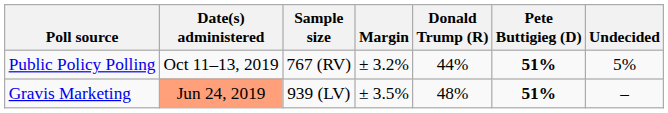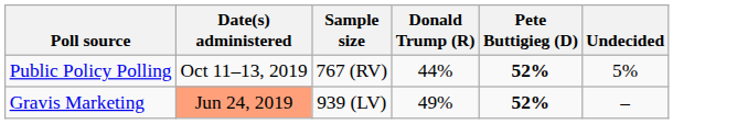 <table class="wikitable" style="font-size:90%;text-align:center;">
 <tr valign=bottom style="font-size:90%;">
 <th>Poll source</th>
 <th>Date(s)<br>administered</th>
 <th>Sample<br>size</th>
-<th>Margin<br></th>
 <th>Donald<br>Trump (R)</th>
 <th>Pete<br>Buttigieg (D)</th>
 <th>Undecided</th>
 </tr>
 <tr>
 <td style="text-align:left;"><a href='#'>Public Policy Polling</a></td>
 <td>Oct 11–13, 2019</td>
 <td>767 (RV)</td>
-<td>± 3.2%</td>
 <td>44%</td>
-<td><strong>51%</strong></td>
+<td><strong>52%</strong></td>
 <td>5%</td>
 </tr>
 <tr>
 <td style="text-align:left;"><a href='#'>Gravis Marketing</a></td>
 <td style="background: lightsalmon;">Jun 24, 2019</td>
 <td>939 (LV)</td>
-<td>± 3.5%</td>
-<td>48%</td>
-<td><strong>51%</strong></td>
+<td>49%</td>
+<td><strong>52%</strong></td>
 <td>–</td>
 </tr>
 </table>
